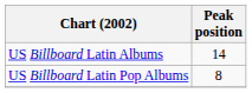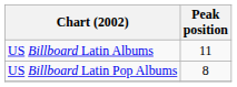 <table class="wikitable">
 <tr>
 <th align="left">Chart (2002)</th>
 <th align="left">Peak<br>position</th>
 </tr>
 <tr>
 <td align="left"><a href='#'>US</a> <a href='#'><em>Billboard</em> Latin Albums</a></td>
-<td style="text-align:center;">14</td>
+<td style="text-align:center;">11</td>
 </tr>
 <tr>
 <td align="left"><a href='#'>US</a> <a href='#'><em>Billboard</em> Latin Pop Albums</a></td>
 <td style="text-align:center;">8</td>
 </tr>
 <tr>
 </tr>
 </table>
